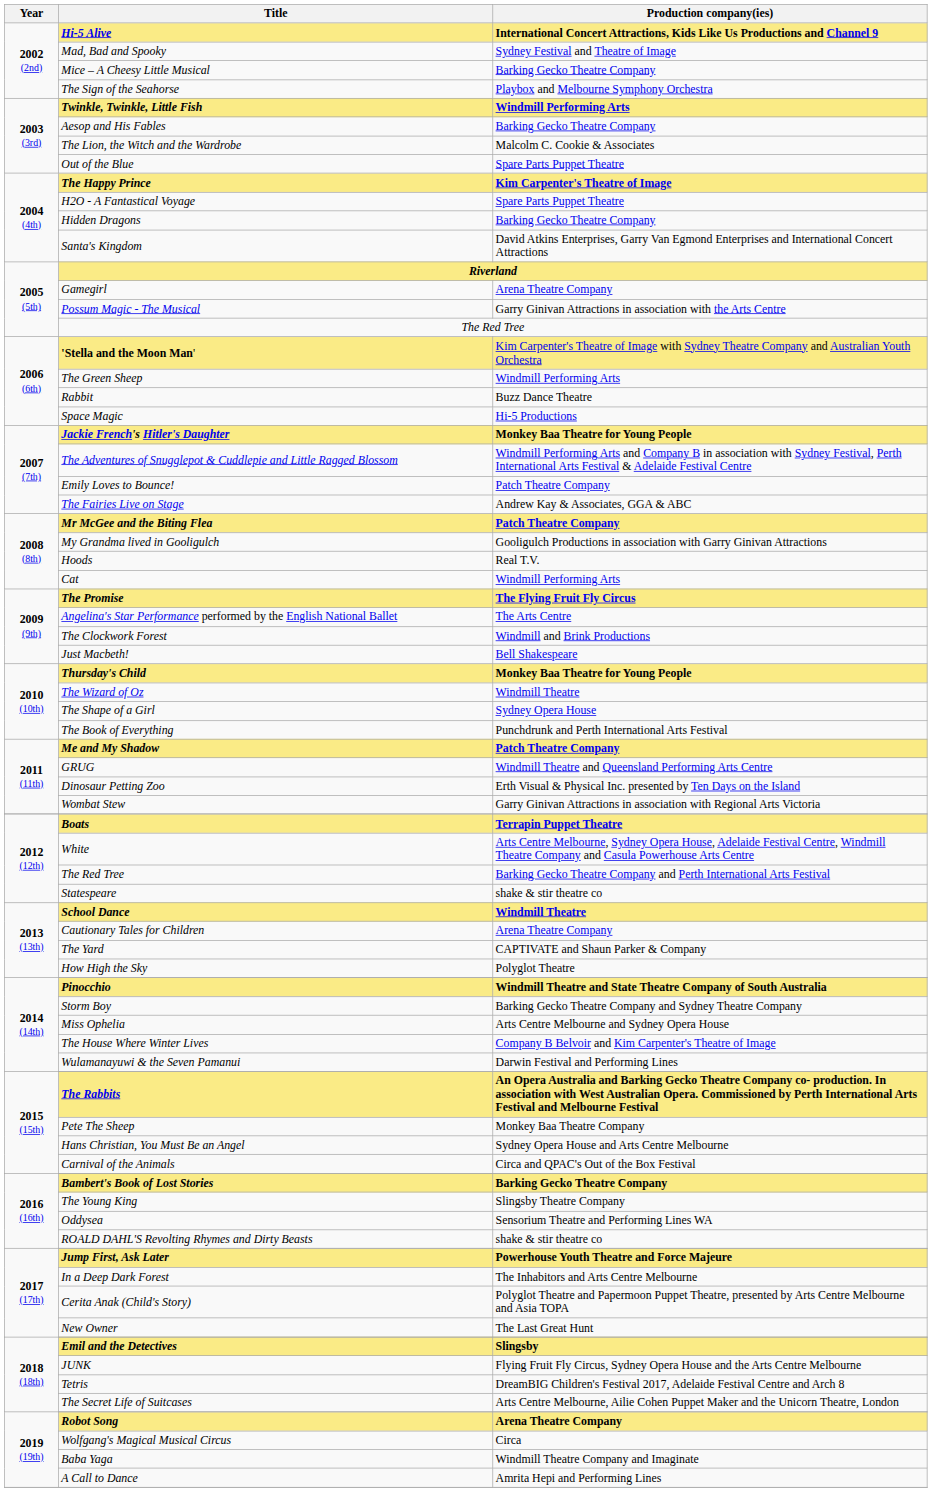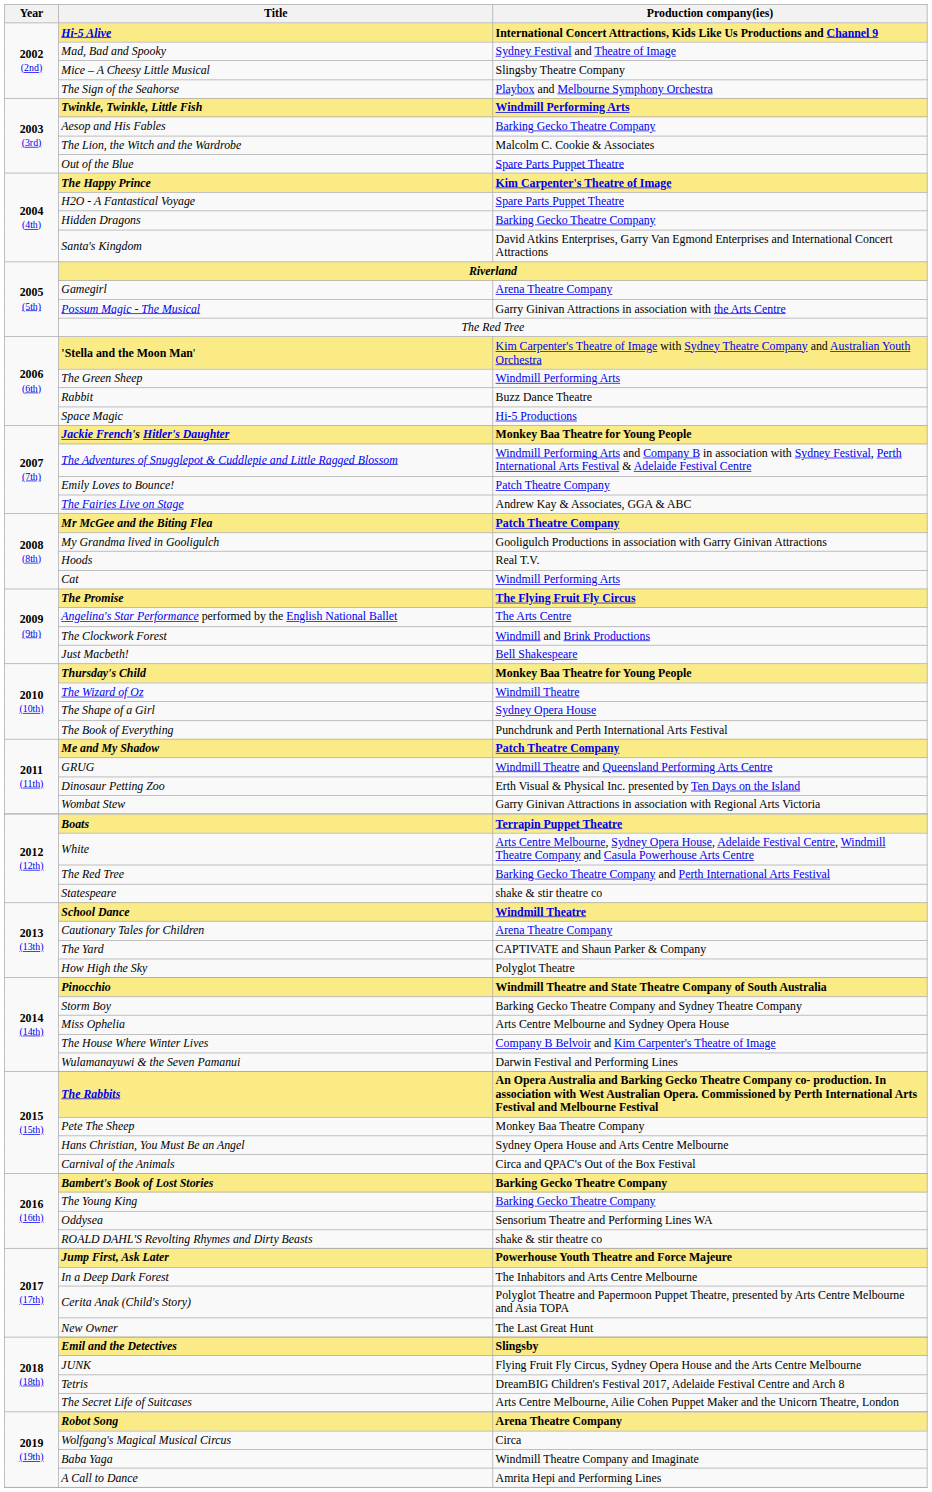 <table class="sortable wikitable">
 <tr>
 <th width="5%">Year</th>
 <th width="40%">Title</th>
 <th width="40%">Production company(ies)</th>
 </tr>
 <tr>
 <td rowspan="4" align="center"><strong>2002</strong><br><small><a href='#'>(2nd)</a></small></td>
 <td style="background:#FAEB86"><strong><em><a href='#'>Hi-5 Alive</a></em></strong></td>
 <td style="background:#FAEB86"><strong>International Concert Attractions, Kids Like Us Productions and <a href='#'>Channel 9</a></strong></td>
 </tr>
 <tr>
 <td><em>Mad, Bad and Spooky</em></td>
 <td><a href='#'>Sydney Festival</a> and <a href='#'>Theatre of Image</a></td>
 </tr>
 <tr>
 <td><em>Mice – A Cheesy Little Musical</em></td>
-<td><a href='#'>Barking Gecko Theatre Company</a></td>
+<td>Slingsby Theatre Company</td>
 </tr>
 <tr>
 <td><em>The Sign of the Seahorse</em></td>
 <td><a href='#'>Playbox</a> and <a href='#'>Melbourne Symphony Orchestra</a></td>
 </tr>
 <tr>
 <td rowspan="4" align="center"><strong>2003</strong><br><small><a href='#'>(3rd)</a></small></td>
 <td style="background:#FAEB86"><strong><em>Twinkle, Twinkle, Little Fish</em></strong></td>
 <td style="background:#FAEB86"><strong><a href='#'>Windmill Performing Arts</a></strong></td>
 </tr>
 <tr>
 <td><em>Aesop and His Fables</em></td>
 <td><a href='#'>Barking Gecko Theatre Company</a></td>
 </tr>
 <tr>
 <td><em>The Lion, the Witch and the Wardrobe</em></td>
 <td>Malcolm C. Cookie & Associates</td>
 </tr>
 <tr>
 <td><em>Out of the Blue</em></td>
 <td><a href='#'>Spare Parts Puppet Theatre</a></td>
 </tr>
 <tr>
 <td rowspan="4" align="center"><strong>2004</strong><br><small><a href='#'>(4th)</a></small></td>
 <td style="background:#FAEB86"><strong><em>The Happy Prince</em></strong></td>
 <td style="background:#FAEB86"><strong><a href='#'>Kim Carpenter's Theatre of Image</a></strong></td>
 </tr>
 <tr>
 <td><em>H2O - A Fantastical Voyage</em></td>
 <td><a href='#'>Spare Parts Puppet Theatre</a></td>
 </tr>
 <tr>
 <td><em>Hidden Dragons</em></td>
 <td><a href='#'>Barking Gecko Theatre Company</a></td>
 </tr>
 <tr>
 <td><em>Santa's Kingdom</em></td>
 <td>David Atkins Enterprises, Garry Van Egmond Enterprises and International Concert Attractions</td>
 </tr>
 <tr>
 <td rowspan="4" align="center"><strong>2005</strong><br><small><a href='#'>(5th)</a></small></td>
 <td colspan="2" style="background:#FAEB86; text-align:center;"><strong><em>Riverland</em></strong></td>
 </tr>
 <tr>
 <td><em>Gamegirl</em></td>
 <td><a href='#'>Arena Theatre Company</a></td>
 </tr>
 <tr>
 <td><em><a href='#'>Possum Magic - The Musical</a></em></td>
 <td>Garry Ginivan Attractions in association with <a href='#'>the Arts Centre</a></td>
 </tr>
 <tr>
 <td colspan="2" style="text-align:center;"><em>The Red Tree</em></td>
 </tr>
 <tr>
 <td rowspan="4" align="center"><strong>2006</strong><br><small><a href='#'>(6th)</a></small></td>
 <td style="background:#FAEB86"><strong>'Stella and the Moon Man</strong>'</td>
 <td style="background:#FAEB86"><a href='#'>Kim Carpenter's Theatre of Image</a> with <a href='#'>Sydney Theatre Company</a> and <a href='#'>Australian Youth Orchestra</a></td>
 </tr>
 <tr>
 <td><em>The Green Sheep</em></td>
 <td><a href='#'>Windmill Performing Arts</a></td>
 </tr>
 <tr>
 <td><em>Rabbit</em></td>
 <td>Buzz Dance Theatre</td>
 </tr>
 <tr>
 <td><em>Space Magic</em></td>
 <td><a href='#'>Hi-5 Productions</a></td>
 </tr>
 <tr>
 <td rowspan="4" align="center"><strong>2007</strong><br><small><a href='#'>(7th)</a></small></td>
 <td style="background:#FAEB86"><strong><em><a href='#'>Jackie French</a>'s<em> </em><a href='#'>Hitler's Daughter</a></em></strong></td>
 <td style="background:#FAEB86"><strong>Monkey Baa Theatre for Young People</strong></td>
 </tr>
 <tr>
 <td><em><a href='#'>The Adventures of Snugglepot & Cuddlepie and Little Ragged Blossom</a></em></td>
 <td><a href='#'>Windmill Performing Arts</a> and <a href='#'>Company B</a> in association with <a href='#'>Sydney Festival</a>, <a href='#'>Perth International Arts Festival</a> & <a href='#'>Adelaide Festival Centre</a></td>
 </tr>
 <tr>
 <td><em>Emily Loves to Bounce!</em></td>
 <td><a href='#'>Patch Theatre Company</a></td>
 </tr>
 <tr>
 <td><em><a href='#'>The Fairies Live on Stage</a></em></td>
 <td>Andrew Kay & Associates, GGA & ABC</td>
 </tr>
 <tr>
 <td rowspan="4" align="center"><strong>2008</strong><br><small><a href='#'>(8th)</a></small></td>
 <td style="background:#FAEB86"><strong><em>Mr McGee and the Biting Flea</em></strong></td>
 <td style="background:#FAEB86"><strong><a href='#'>Patch Theatre Company</a></strong></td>
 </tr>
 <tr>
 <td><em>My Grandma lived in Gooligulch</em></td>
 <td>Gooligulch Productions in association with Garry Ginivan Attractions</td>
 </tr>
 <tr>
 <td><em>Hoods</em></td>
 <td>Real T.V.</td>
 </tr>
 <tr>
 <td><em>Cat</em></td>
 <td><a href='#'>Windmill Performing Arts</a></td>
 </tr>
 <tr>
 <td rowspan="4" align="center"><strong>2009</strong><br><small><a href='#'>(9th)</a></small></td>
 <td style="background:#FAEB86"><strong><em>The Promise</em></strong></td>
 <td style="background:#FAEB86"><strong><a href='#'>The Flying Fruit Fly Circus</a></strong></td>
 </tr>
 <tr>
 <td><em><a href='#'>Angelina's Star Performance</a></em> performed by the <a href='#'>English National Ballet</a></td>
 <td><a href='#'>The Arts Centre</a></td>
 </tr>
 <tr>
 <td><em>The Clockwork Forest</em></td>
 <td><a href='#'>Windmill</a> and <a href='#'>Brink Productions</a></td>
 </tr>
 <tr>
 <td><em>Just Macbeth!</em></td>
 <td><a href='#'>Bell Shakespeare</a></td>
 </tr>
 <tr>
 <td rowspan="4" align="center"><strong>2010</strong><br><small><a href='#'>(10th)</a></small></td>
 <td style="background:#FAEB86"><strong><em>Thursday's Child</em></strong></td>
 <td style="background:#FAEB86"><strong>Monkey Baa Theatre for Young People</strong></td>
 </tr>
 <tr>
 <td><em><a href='#'>The Wizard of Oz</a></em></td>
 <td><a href='#'>Windmill Theatre</a></td>
 </tr>
 <tr>
 <td><em>The Shape of a Girl</em></td>
 <td><a href='#'>Sydney Opera House</a></td>
 </tr>
 <tr>
 <td><em>The Book of Everything</em></td>
 <td>Punchdrunk and Perth International Arts Festival</td>
 </tr>
 <tr>
 <td rowspan="4" align="center"><strong>2011</strong><br><small><a href='#'>(11th)</a></small></td>
 <td style="background:#FAEB86"><strong><em>Me and My Shadow</em></strong></td>
 <td style="background:#FAEB86"><strong><a href='#'>Patch Theatre Company</a></strong></td>
 </tr>
 <tr>
 <td><em>GRUG</em></td>
 <td><a href='#'>Windmill Theatre</a> and <a href='#'>Queensland Performing Arts Centre</a></td>
 </tr>
 <tr>
 <td><em>Dinosaur Petting Zoo</em></td>
 <td>Erth Visual & Physical Inc. presented by <a href='#'>Ten Days on the Island</a></td>
 </tr>
 <tr>
 <td><em>Wombat Stew</em></td>
 <td>Garry Ginivan Attractions in association with Regional Arts Victoria</td>
 </tr>
 <tr>
 </tr>
 <tr>
 <td rowspan="4" align="center"><strong>2012</strong><br><small><a href='#'>(12th)</a></small></td>
 <td style="background:#FAEB86"><strong><em>Boats</em></strong></td>
 <td style="background:#FAEB86"><strong><a href='#'>Terrapin Puppet Theatre</a></strong></td>
 </tr>
 <tr>
 <td><em>White</em></td>
 <td><a href='#'>Arts Centre Melbourne</a>, <a href='#'>Sydney Opera House</a>, <a href='#'>Adelaide Festival Centre</a>, <a href='#'>Windmill Theatre Company</a> and <a href='#'>Casula Powerhouse Arts Centre</a></td>
 </tr>
 <tr>
 <td><em>The Red Tree</em></td>
 <td><a href='#'>Barking Gecko Theatre Company</a> and <a href='#'>Perth International Arts Festival</a></td>
 </tr>
 <tr>
 <td><em>Statespeare</em></td>
 <td>shake & stir theatre co</td>
 </tr>
 <tr>
 <td rowspan="4" align="center"><strong>2013</strong><br><small><a href='#'>(13th)</a></small></td>
 <td style="background:#FAEB86"><strong><em>School Dance</em></strong></td>
 <td style="background:#FAEB86"><strong><a href='#'>Windmill Theatre</a></strong></td>
 </tr>
 <tr>
 <td><em>Cautionary Tales for Children</em></td>
 <td><a href='#'>Arena Theatre Company</a></td>
 </tr>
 <tr>
 <td><em>The Yard</em></td>
 <td>CAPTIVATE and Shaun Parker & Company</td>
 </tr>
 <tr>
 <td><em>How High the Sky</em></td>
 <td>Polyglot Theatre</td>
 </tr>
 <tr>
 <td rowspan="6" align="center"><strong>2014</strong><br><small><a href='#'>(14th)</a></small></td>
 </tr>
 <tr>
 <td style="background:#FAEB86"><strong><em>Pinocchio</em></strong></td>
 <td style="background:#FAEB86"><strong>Windmill Theatre and State Theatre Company of South Australia</strong></td>
 </tr>
 <tr>
 <td><em>Storm Boy</em></td>
 <td>Barking Gecko Theatre Company and Sydney Theatre Company</td>
 </tr>
 <tr>
 <td><em>Miss Ophelia</em></td>
 <td>Arts Centre Melbourne and Sydney Opera House</td>
 </tr>
 <tr>
 <td><em>The House Where Winter Lives</em></td>
 <td><a href='#'>Company B Belvoir</a> and <a href='#'>Kim Carpenter's Theatre of Image</a></td>
 </tr>
 <tr>
 <td><em>Wulamanayuwi & the Seven Pamanui</em></td>
 <td>Darwin Festival and Performing Lines</td>
 </tr>
 <tr>
 <td rowspan="5" align="center"><strong>2015</strong><br><small><a href='#'>(15th)</a></small></td>
 </tr>
 <tr>
 <td style="background:#FAEB86"><strong><em><a href='#'>The Rabbits</a></em></strong></td>
 <td style="background:#FAEB86"><strong>An Opera Australia and Barking Gecko Theatre Company co- production. In association with West Australian Opera. Commissioned by Perth International Arts Festival and Melbourne Festival</strong></td>
 </tr>
 <tr>
 <td><em>Pete The Sheep</em></td>
 <td>Monkey Baa Theatre Company</td>
 </tr>
 <tr>
 <td><em>Hans Christian, You Must Be an Angel</em></td>
 <td>Sydney Opera House and Arts Centre Melbourne</td>
 </tr>
 <tr>
 <td><em>Carnival of the Animals</em></td>
 <td>Circa and QPAC's Out of the Box Festival</td>
 </tr>
 <tr>
 <td rowspan="5" align="center"><strong>2016</strong><br><small><a href='#'>(16th)</a></small></td>
 </tr>
 <tr>
 <td style="background:#FAEB86"><strong><em>Bambert's Book of Lost Stories</em></strong></td>
 <td style="background:#FAEB86"><strong>Barking Gecko Theatre Company</strong></td>
 </tr>
 <tr>
 <td><em>The Young King</em></td>
-<td>Slingsby Theatre Company</td>
+<td><a href='#'>Barking Gecko Theatre Company</a></td>
 </tr>
 <tr>
 <td><em>Oddysea</em></td>
 <td>Sensorium Theatre and Performing Lines WA</td>
 </tr>
 <tr>
 <td><em>ROALD DAHL'S Revolting Rhymes and Dirty Beasts</em></td>
 <td>shake & stir theatre co</td>
 </tr>
 <tr>
 <td rowspan="5" align="center"><strong>2017</strong><br><small><a href='#'>(17th)</a></small></td>
 </tr>
 <tr>
 <td style="background:#FAEB86"><strong><em>Jump First, Ask Later</em></strong></td>
 <td style="background:#FAEB86"><strong>Powerhouse Youth Theatre and Force Majeure</strong></td>
 </tr>
 <tr>
 <td><em>In a Deep Dark Forest</em></td>
 <td>The Inhabitors and Arts Centre Melbourne</td>
 </tr>
 <tr>
 <td><em>Cerita Anak (Child's Story)</em></td>
 <td>Polyglot Theatre and Papermoon Puppet Theatre, presented by Arts Centre Melbourne and Asia TOPA</td>
 </tr>
 <tr>
 <td><em>New Owner</em></td>
 <td>The Last Great Hunt</td>
 </tr>
 <tr>
 <td rowspan="5" align="center"><strong>2018</strong><br><small><a href='#'>(18th)</a></small></td>
 </tr>
 <tr>
 <td style="background:#FAEB86"><strong><em>Emil and the Detectives</em></strong></td>
 <td style="background:#FAEB86"><strong>Slingsby</strong></td>
 </tr>
 <tr>
 <td><em>JUNK</em></td>
 <td>Flying Fruit Fly Circus, Sydney Opera House and the Arts Centre Melbourne</td>
 </tr>
 <tr>
 <td><em>Tetris</em></td>
 <td>DreamBIG Children's Festival 2017, Adelaide Festival Centre and Arch 8</td>
 </tr>
 <tr>
 <td><em>The Secret Life of Suitcases</em></td>
 <td>Arts Centre Melbourne, Ailie Cohen Puppet Maker and the Unicorn Theatre, London</td>
 </tr>
 <tr>
 <td rowspan="5" align="center"><strong>2019</strong><br><small><a href='#'>(19th)</a></small></td>
 </tr>
 <tr>
 <td style="background:#FAEB86"><strong><em>Robot Song</em></strong></td>
 <td style="background:#FAEB86"><strong>Arena Theatre Company</strong></td>
 </tr>
 <tr>
 <td><em>Wolfgang's Magical Musical Circus</em></td>
 <td>Circa</td>
 </tr>
 <tr>
 <td><em>Baba Yaga</em></td>
 <td>Windmill Theatre Company and Imaginate</td>
 </tr>
 <tr>
 <td><em>A Call to Dance</em></td>
 <td>Amrita Hepi and Performing Lines</td>
 </tr>
 <tr>
 </tr>
 </table>
